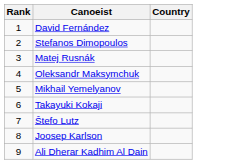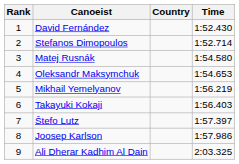 <table class="wikitable" style="text-align:center">
 <tr>
 <th>Rank</th>
 <th>Canoeist</th>
 <th>Country</th>
+<th>Time</th>
 </tr>
 <tr>
 <td>1</td>
 <td align="left"><a href='#'>David Fernández</a></td>
 <td align="left"></td>
+<td>1:52.430</td>
 </tr>
 <tr>
 <td>2</td>
 <td align="left"><a href='#'>Stefanos Dimopoulos</a></td>
 <td align="left"></td>
+<td>1:52.714</td>
 </tr>
 <tr>
 <td>3</td>
 <td align="left"><a href='#'>Matej Rusnák</a></td>
 <td align="left"></td>
+<td>1:54.580</td>
 </tr>
 <tr>
 <td>4</td>
 <td align="left"><a href='#'>Oleksandr Maksymchuk</a></td>
 <td align="left"></td>
+<td>1:54.653</td>
 </tr>
 <tr>
 <td>5</td>
 <td align="left"><a href='#'>Mikhail Yemelyanov</a></td>
 <td align="left"></td>
+<td>1:56.219</td>
 </tr>
 <tr>
 <td>6</td>
 <td align="left"><a href='#'>Takayuki Kokaji</a></td>
 <td align="left"></td>
+<td>1:56.403</td>
 </tr>
 <tr>
 <td>7</td>
 <td align="left"><a href='#'>Štefo Lutz</a></td>
 <td align="left"></td>
+<td>1:57.397</td>
 </tr>
 <tr>
 <td>8</td>
 <td align="left"><a href='#'>Joosep Karlson</a></td>
 <td align="left"></td>
+<td>1:57.986</td>
 </tr>
 <tr>
 <td>9</td>
 <td align="left"><a href='#'>Ali Dherar Kadhim Al Dain</a></td>
 <td align="left"></td>
+<td>2:03.325</td>
 </tr>
 </table>
